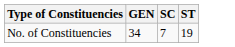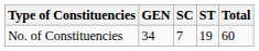 <table class="wikitable">
 <tr>
 <th>Type of Constituencies</th>
 <th>GEN</th>
 <th>SC</th>
 <th>ST</th>
+<th>Total</th>
 </tr>
 <tr>
 <td>No. of Constituencies</td>
 <td>34</td>
 <td>7</td>
 <td>19</td>
+<td>60</td>
 </tr>
 </table>
